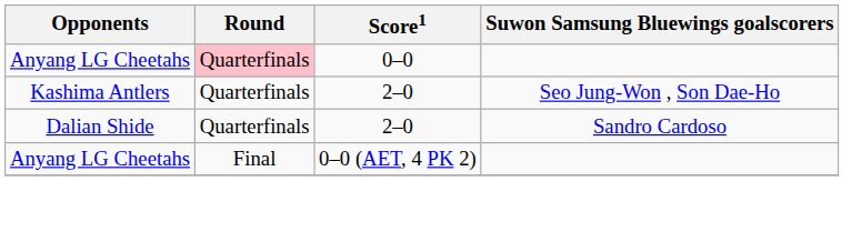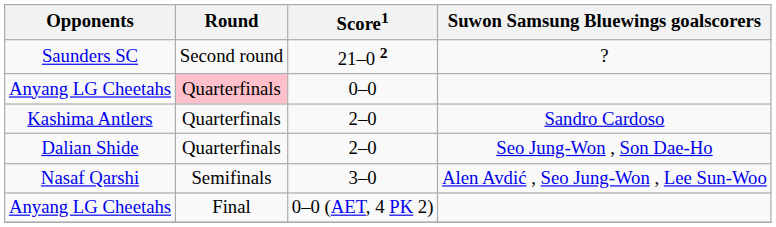 <table class="wikitable" style="text-align: center">
 <tr>
 <th>Opponents</th>
 <th>Round</th>
 <th>Score<sup>1</sup></th>
 <th>Suwon Samsung Bluewings goalscorers</th>
+</tr>
+<tr>
+<td> <a href='#'>Saunders SC</a></td>
+<td>Second round</td>
+<td>21–0 <sup><strong>2</strong></sup></td>
+<td>?</td>
 </tr>
 <tr>
 <td> <a href='#'>Anyang LG Cheetahs</a></td>
 <td style="background: pink;">Quarterfinals</td>
 <td>0–0</td>
 <td></td>
 </tr>
 <tr>
 <td> <a href='#'>Kashima Antlers</a></td>
 <td>Quarterfinals</td>
 <td>2–0</td>
-<td><a href='#'>Seo Jung-Won</a> , <a href='#'>Son Dae-Ho</a> </td>
+<td><a href='#'>Sandro Cardoso</a>  </td>
 </tr>
 <tr>
 <td> <a href='#'>Dalian Shide</a></td>
 <td>Quarterfinals</td>
 <td>2–0</td>
-<td><a href='#'>Sandro Cardoso</a>  </td>
+<td><a href='#'>Seo Jung-Won</a> , <a href='#'>Son Dae-Ho</a> </td>
+</tr>
+<tr>
+<td> <a href='#'>Nasaf Qarshi</a></td>
+<td>Semifinals</td>
+<td>3–0</td>
+<td><a href='#'>Alen Avdić</a> , <a href='#'>Seo Jung-Won</a> , <a href='#'>Lee Sun-Woo</a> </td>
 </tr>
 <tr>
 <td> <a href='#'>Anyang LG Cheetahs</a></td>
 <td>Final</td>
 <td>0–0 (<a href='#'>AET</a>, 4 <a href='#'>PK</a> 2)</td>
 <td></td>
 </tr>
 <tr>
 </tr>
 </table>
